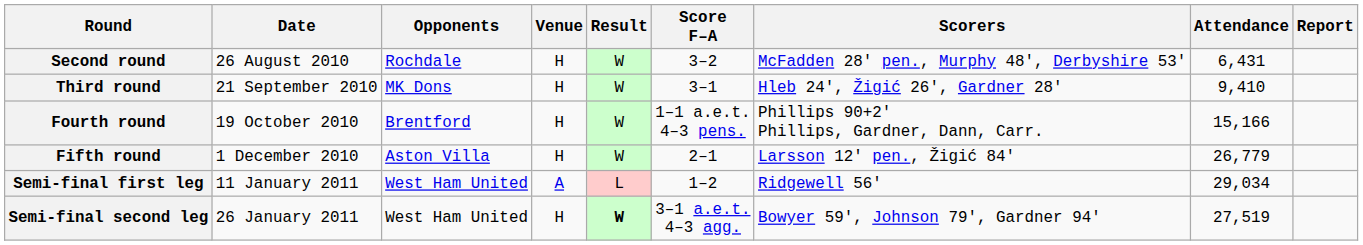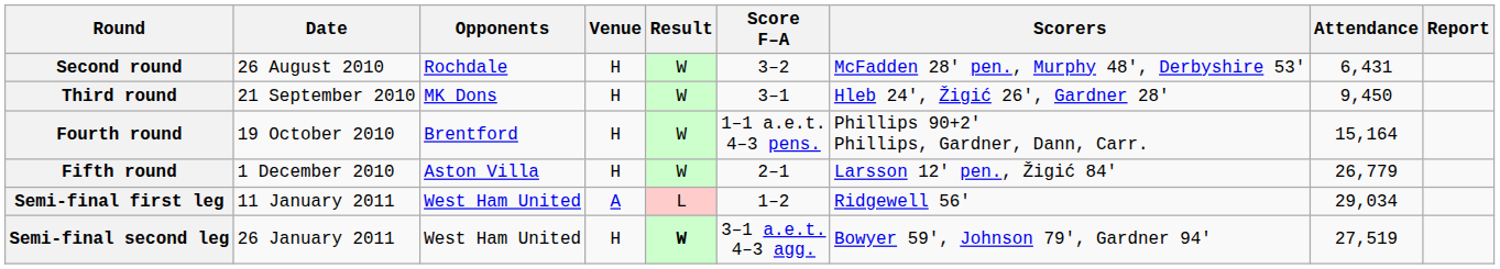 <table class="wikitable plainrowheaders" style=text-align:center>
 <tr>
 <th scope=col>Round</th>
 <th scope=col>Date</th>
 <th scope=col>Opponents</th>
 <th scope=col>Venue</th>
 <th scope=col>Result</th>
 <th scope=col>Score<br>F–A</th>
 <th scope=col>Scorers</th>
 <th scope=col>Attendance</th>
 <th scope=col>Report</th>
 </tr>
 <tr>
 <th scope=row>Second round</th>
 <td style=text-align:left>26 August 2010</td>
 <td style=text-align:left><a href='#'>Rochdale</a></td>
 <td>H</td>
 <td style=background:#cfc>W</td>
 <td>3–2</td>
 <td style=text-align:left><a href='#'>McFadden</a> 28' <a href='#'>pen.</a>, <a href='#'>Murphy</a> 48', <a href='#'>Derbyshire</a> 53'</td>
 <td>6,431</td>
 <td></td>
 </tr>
 <tr>
 <th scope=row>Third round</th>
 <td style=text-align:left>21 September 2010</td>
 <td style=text-align:left><a href='#'>MK Dons</a></td>
 <td>H</td>
 <td style=background:#cfc>W</td>
 <td>3–1</td>
 <td style=text-align:left><a href='#'>Hleb</a> 24', <a href='#'>Žigić</a> 26', <a href='#'>Gardner</a> 28'</td>
-<td>9,410</td>
+<td>9,450</td>
 <td></td>
 </tr>
 <tr>
 <th scope=row>Fourth round</th>
 <td style=text-align:left>19 October 2010</td>
 <td style=text-align:left><a href='#'>Brentford</a></td>
 <td>H</td>
 <td style=background:#cfc>W</td>
 <td>1–1 a.e.t.<br>4–3 <a href='#'>pens.</a></td>
 <td style=text-align:left>Phillips 90+2'<br>Phillips, Gardner, Dann, Carr.</td>
-<td>15,166</td>
+<td>15,164</td>
 <td></td>
 </tr>
 <tr>
 <th scope=row>Fifth round</th>
 <td style=text-align:left>1 December 2010</td>
 <td style=text-align:left><a href='#'>Aston Villa</a></td>
 <td>H</td>
 <td style=background:#cfc>W</td>
 <td>2–1</td>
 <td style=text-align:left><a href='#'>Larsson</a> 12' <a href='#'>pen.</a>, Žigić 84'</td>
 <td>26,779</td>
 <td></td>
 </tr>
 <tr>
 <th scope=row>Semi-final first leg</th>
 <td style=text-align:left>11 January 2011</td>
 <td style=text-align:left><a href='#'>West Ham United</a></td>
 <td><a href='#'>A</a></td>
 <td style=background:#fcc>L</td>
 <td>1–2</td>
 <td style=text-align:left><a href='#'>Ridgewell</a> 56'</td>
 <td>29,034</td>
 <td></td>
 </tr>
 <tr>
 <th scope=row>Semi-final second leg</th>
 <td style=text-align:left>26 January 2011</td>
 <td style=text-align:left>West Ham United</td>
 <td>H</td>
 <td style=background:#cfc><strong>W</strong></td>
 <td>3–1 <a href='#'>a.e.t.</a><br>4–3 <a href='#'>agg.</a></td>
 <td style=text-align:left><a href='#'>Bowyer</a> 59', <a href='#'>Johnson</a> 79', Gardner 94'</td>
 <td>27,519</td>
 <td></td>
 </tr>
 </table>
